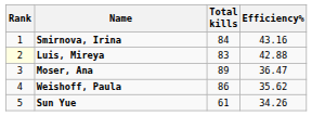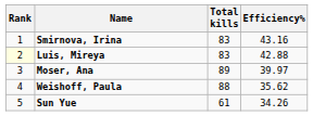 <table class="wikitable" style="margin:0.5em auto;width=480;font-size:90%">
 <tr>
 <th width=30>Rank</th>
 <th width=210>Name</th>
 <th width=35>Total kills</th>
 <th width=35>Efficiency%</th>
 </tr>
 <tr>
 <td align=center>1</td>
 <td> <strong>Smirnova, Irina</strong></td>
-<td align=center>84</td>
+<td align=center>83</td>
 <td align=center>43.16</td>
 </tr>
 <tr>
 <td align=center style="background: lightyellow;">2</td>
 <td> <strong>Luis, Mireya</strong></td>
 <td align=center>83</td>
 <td align=center>42.88</td>
 </tr>
 <tr>
 <td align=center>3</td>
 <td> <strong>Moser, Ana</strong></td>
 <td align=center>89</td>
-<td align=center>36.47</td>
+<td align=center>39.97</td>
 </tr>
 <tr>
 <td align=center>4</td>
 <td> <strong>Weishoff, Paula</strong></td>
-<td align=center>86</td>
+<td align=center>88</td>
 <td align=center>35.62</td>
 </tr>
 <tr>
 <td align=center>5</td>
 <td> <strong>Sun Yue</strong></td>
 <td align=center>61</td>
 <td align=center>34.26</td>
 </tr>
 </table>
